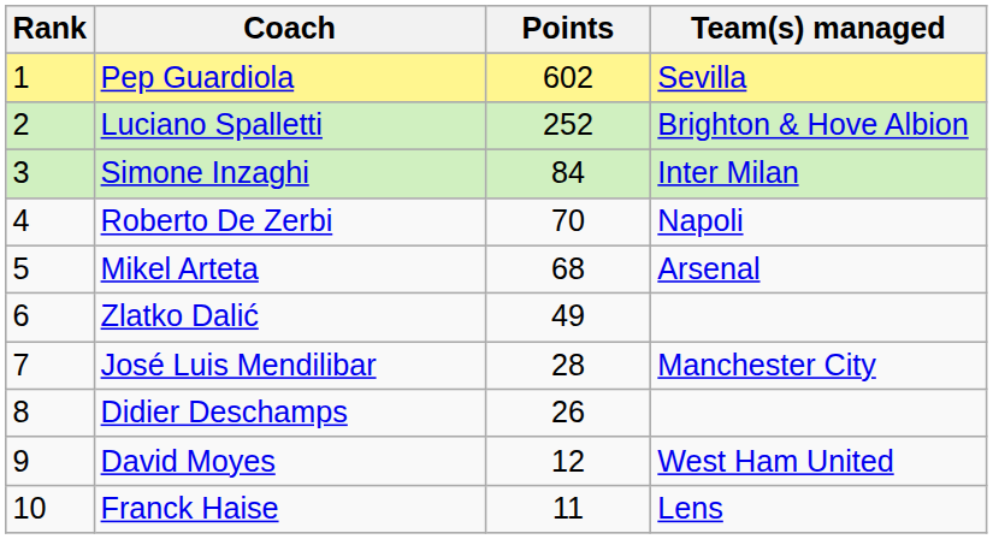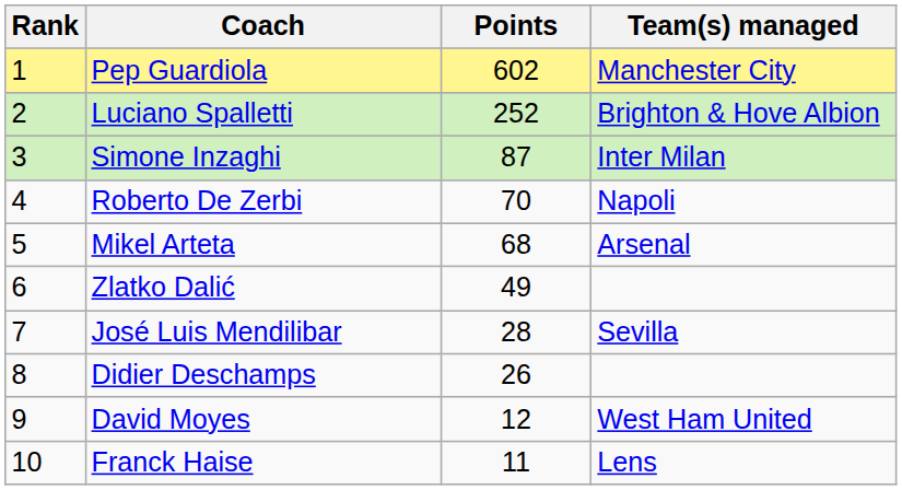 <table class="wikitable">
 <tr>
 <th style="width:25px">Rank</th>
 <th style="width:200px">Coach</th>
 <th style="width:80px">Points</th>
 <th style="width:170px">Team(s) managed</th>
 </tr>
 <tr bgcolor="#FFF68F">
 <td>1</td>
 <td> <a href='#'>Pep Guardiola</a></td>
 <td style="text-align:center">602</td>
-<td> <a href='#'>Sevilla</a></td>
+<td> <a href='#'>Manchester City</a></td>
 </tr>
 <tr bgcolor="#D0F0C0">
 <td>2</td>
 <td> <a href='#'>Luciano Spalletti</a></td>
 <td style="text-align:center">252</td>
 <td> <a href='#'>Brighton & Hove Albion</a></td>
 </tr>
 <tr bgcolor="#D0F0C0">
 <td>3</td>
 <td> <a href='#'>Simone Inzaghi</a></td>
-<td style="text-align:center">84</td>
+<td style="text-align:center">87</td>
 <td> <a href='#'>Inter Milan</a></td>
 </tr>
 <tr>
 <td>4</td>
 <td> <a href='#'>Roberto De Zerbi</a></td>
 <td style="text-align:center">70</td>
 <td> <a href='#'>Napoli</a></td>
 </tr>
 <tr>
 <td>5</td>
 <td> <a href='#'>Mikel Arteta</a></td>
 <td style="text-align:center">68</td>
 <td> <a href='#'>Arsenal</a></td>
 </tr>
 <tr>
 <td>6</td>
 <td> <a href='#'>Zlatko Dalić</a></td>
 <td style="text-align:center">49</td>
 <td></td>
 </tr>
 <tr>
 <td>7</td>
 <td> <a href='#'>José Luis Mendilibar</a></td>
 <td style="text-align:center">28</td>
-<td> <a href='#'>Manchester City</a></td>
+<td> <a href='#'>Sevilla</a></td>
 </tr>
 <tr>
 <td>8</td>
 <td> <a href='#'>Didier Deschamps</a></td>
 <td style="text-align:center">26</td>
 <td></td>
 </tr>
 <tr>
 <td>9</td>
 <td> <a href='#'>David Moyes</a></td>
 <td style="text-align:center">12</td>
 <td> <a href='#'>West Ham United</a></td>
 </tr>
 <tr>
 <td>10</td>
 <td> <a href='#'>Franck Haise</a></td>
 <td style="text-align:center">11</td>
 <td> <a href='#'>Lens</a></td>
 </tr>
 </table>
